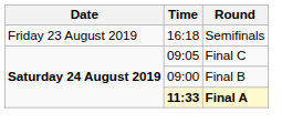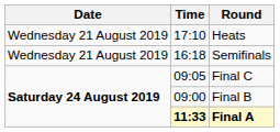 <table class="wikitable">
 <tr>
 <th>Date</th>
 <th>Time</th>
 <th>Round</th>
 </tr>
 <tr>
-<td>Friday 23 August 2019</td>
+<td>Wednesday 21 August 2019</td>
+<td>17:10</td>
+<td>Heats</td>
+</tr>
+<tr>
+<td>Wednesday 21 August 2019</td>
 <td>16:18</td>
 <td>Semifinals</td>
 </tr>
 <tr>
 <td rowspan=3><strong>Saturday 24 August 2019</strong></td>
 <td>09:05</td>
 <td>Final C</td>
 </tr>
 <tr>
 <td>09:00</td>
 <td>Final B</td>
 </tr>
 <tr>
 <td style=background:lemonchiffon><strong>11:33</strong></td>
 <td style=background:lemonchiffon><strong>Final A</strong></td>
 </tr>
 </table>
